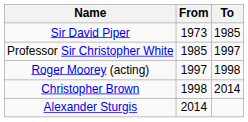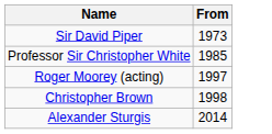 <table class="wikitable" style="text-align:center;">
 <tr>
 <th>Name</th>
 <th>From</th>
-<th>To</th>
 </tr>
 <tr>
 <td><a href='#'>Sir David Piper</a></td>
 <td>1973</td>
-<td>1985</td>
 </tr>
 <tr>
 <td>Professor <a href='#'>Sir Christopher White</a></td>
 <td>1985</td>
-<td>1997</td>
 </tr>
 <tr>
 <td><a href='#'>Roger Moorey</a> (acting)</td>
 <td>1997</td>
-<td>1998</td>
 </tr>
 <tr>
 <td><a href='#'>Christopher Brown</a></td>
 <td>1998</td>
-<td>2014</td>
 </tr>
 <tr>
 <td><a href='#'>Alexander Sturgis</a></td>
 <td>2014</td>
-<td></td>
 </tr>
 </table>
